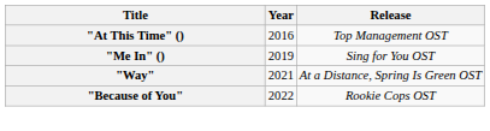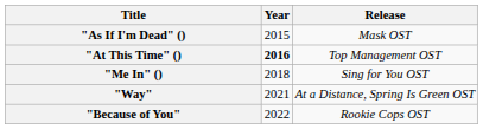 <table class="wikitable plainrowheaders" style="text-align:center;" border="1">
 <tr>
 <th scope="col" style="width:20em;">Title</th>
 <th scope="col">Year</th>
 <th scope="col">Release</th>
 </tr>
 <tr>
+<th scope="row">"As If I'm Dead" ()<br></th>
+<td>2015</td>
+<td><em>Mask OST</em></td>
+</tr>
+<tr>
 <th scope="row">"At This Time" ()<br></th>
-<td>2016</td>
+<td><strong>2016</strong></td>
 <td><em>Top Management OST</em></td>
 </tr>
 <tr>
 <th scope="row">"Me In" ()<br></th>
-<td>2019</td>
+<td>2018</td>
 <td><em>Sing for You OST</em></td>
 </tr>
 <tr>
 <th scope="row">"Way"</th>
 <td>2021</td>
 <td><em>At a Distance, Spring Is Green OST</em></td>
 </tr>
 <tr>
 <th scope="row">"Because of You"</th>
 <td>2022</td>
 <td><em>Rookie Cops OST</em></td>
 </tr>
 </table>
